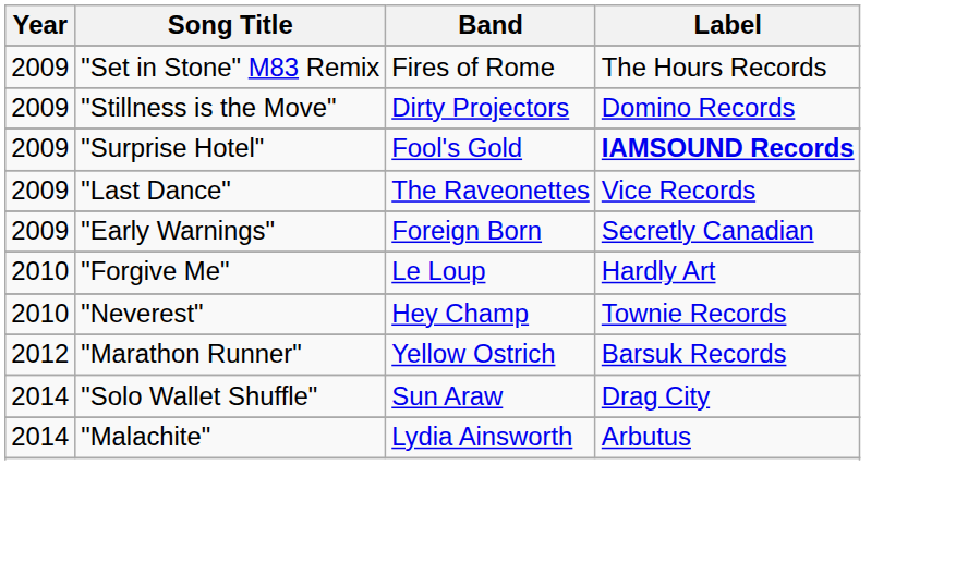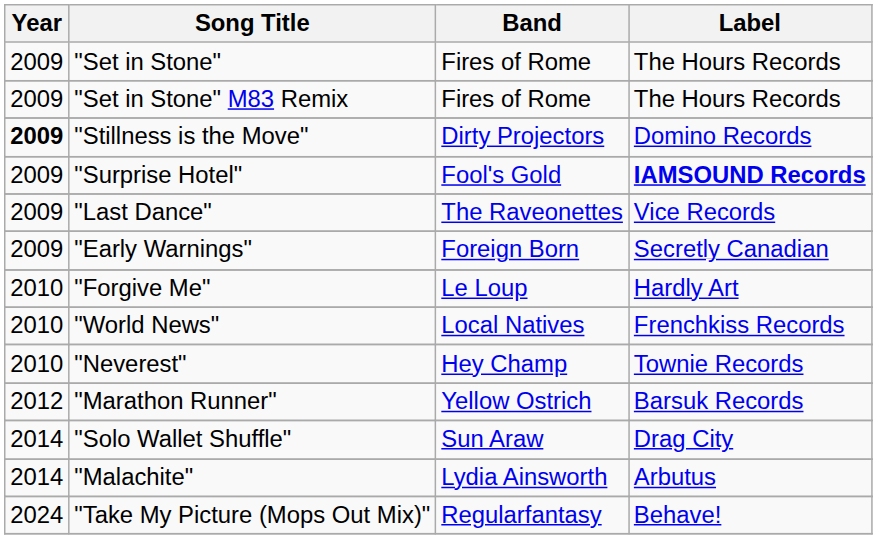 <table class="wikitable">
 <tr>
 <th>Year</th>
 <th>Song Title</th>
 <th>Band</th>
 <th>Label</th>
+</tr>
+<tr>
+<td>2009</td>
+<td>"Set in Stone"</td>
+<td>Fires of Rome</td>
+<td>The Hours Records</td>
 </tr>
 <tr>
 </tr>
 <tr>
 <td>2009</td>
 <td>"Set in Stone" <a href='#'>M83</a> Remix</td>
 <td>Fires of Rome</td>
 <td>The Hours Records</td>
 </tr>
 <tr>
 </tr>
 <tr>
-<td>2009</td>
+<td><strong>2009</strong></td>
 <td>"Stillness is the Move"</td>
 <td><a href='#'>Dirty Projectors</a></td>
 <td><a href='#'>Domino Records</a></td>
 </tr>
 <tr>
 </tr>
 <tr>
 <td>2009</td>
 <td>"Surprise Hotel"</td>
 <td><a href='#'>Fool's Gold</a></td>
 <td><strong><a href='#'>IAMSOUND Records</a></strong></td>
 </tr>
 <tr>
 </tr>
 <tr>
 <td>2009</td>
 <td>"Last Dance"</td>
 <td><a href='#'>The Raveonettes</a></td>
 <td><a href='#'>Vice Records</a></td>
 </tr>
 <tr>
 </tr>
 <tr>
 <td>2009</td>
 <td>"Early Warnings"</td>
 <td><a href='#'>Foreign Born</a></td>
 <td><a href='#'>Secretly Canadian</a></td>
 </tr>
 <tr>
 </tr>
 <tr>
 <td>2010</td>
 <td>"Forgive Me"</td>
 <td><a href='#'>Le Loup</a></td>
 <td><a href='#'>Hardly Art</a></td>
 </tr>
 <tr>
 </tr>
 <tr>
+<td>2010</td>
+<td>"World News"</td>
+<td><a href='#'>Local Natives</a></td>
+<td><a href='#'>Frenchkiss Records</a></td>
+</tr>
+<tr>
 </tr>
 <tr>
 <td>2010</td>
 <td>"Neverest"</td>
 <td><a href='#'>Hey Champ</a></td>
 <td><a href='#'>Townie Records</a></td>
 </tr>
 <tr>
 </tr>
 <tr>
 <td>2012</td>
 <td>"Marathon Runner"</td>
 <td><a href='#'>Yellow Ostrich</a></td>
 <td><a href='#'>Barsuk Records</a></td>
 </tr>
 <tr>
 </tr>
 <tr>
 <td>2014</td>
 <td>"Solo Wallet Shuffle"</td>
 <td><a href='#'>Sun Araw</a></td>
 <td><a href='#'>Drag City</a></td>
 </tr>
 <tr>
 </tr>
 <tr>
 <td>2014</td>
 <td>"Malachite"</td>
 <td><a href='#'>Lydia Ainsworth</a></td>
 <td><a href='#'>Arbutus</a></td>
 </tr>
 <tr>
 </tr>
 <tr>
+<td>2024</td>
+<td>"Take My Picture (Mops Out Mix)"</td>
+<td><a href='#'>Regularfantasy</a></td>
+<td><a href='#'>Behave!</a></td>
+</tr>
+<tr>
 </tr>
 </table>
